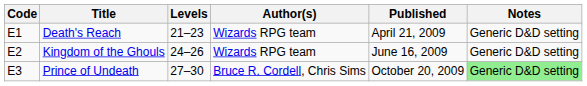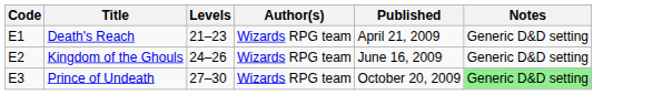 <table class="sortable wikitable">
 <tr>
 <th>Code</th>
 <th>Title</th>
 <th>Levels</th>
 <th>Author(s)</th>
 <th>Published</th>
 <th>Notes</th>
 </tr>
 <tr>
 <td>E1</td>
 <td><a href='#'>Death's Reach</a></td>
 <td>21–23</td>
 <td><a href='#'>Wizards</a> RPG team</td>
 <td>April 21, 2009</td>
 <td>Generic D&D setting</td>
 </tr>
 <tr>
 <td>E2</td>
 <td><a href='#'>Kingdom of the Ghouls</a></td>
 <td>24–26</td>
 <td><a href='#'>Wizards</a> RPG team</td>
 <td>June 16, 2009</td>
 <td>Generic D&D setting</td>
 </tr>
 <tr>
 <td>E3</td>
 <td><a href='#'>Prince of Undeath</a></td>
 <td>27–30</td>
-<td><a href='#'>Bruce R. Cordell</a>, Chris Sims</td>
+<td><a href='#'>Wizards</a> RPG team</td>
 <td>October 20, 2009</td>
 <td style="background: lightgreen;">Generic D&D setting</td>
 </tr>
 </table>
